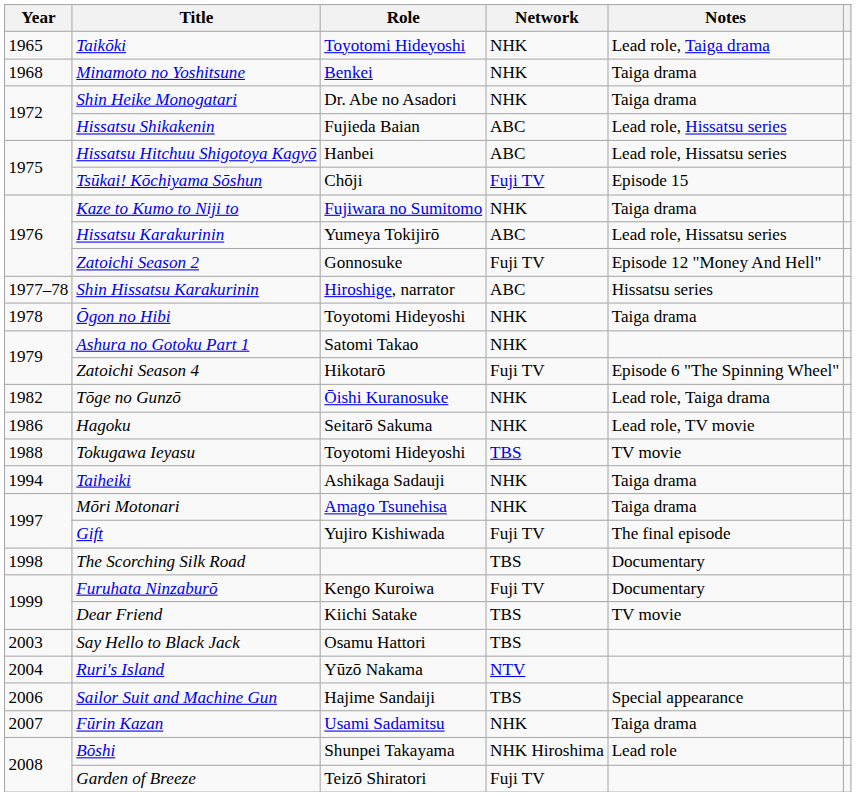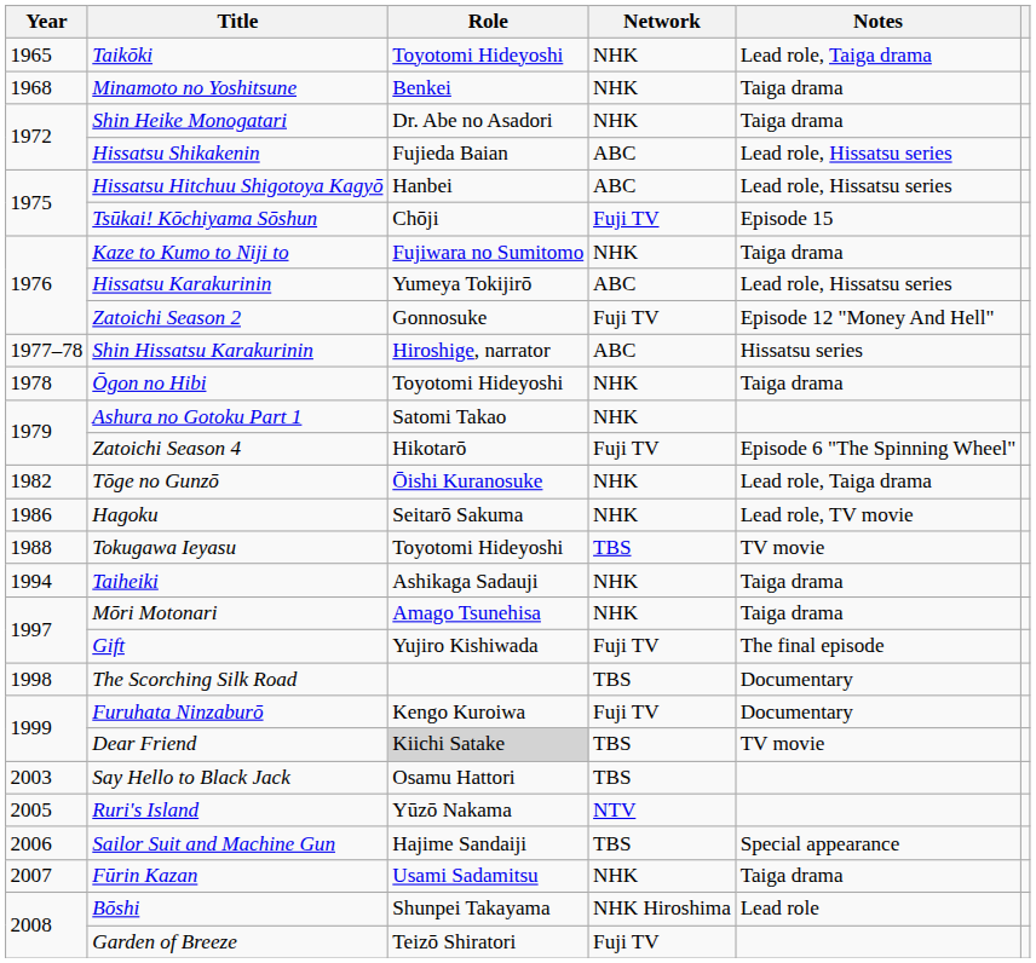 <table class="wikitable sortable">
 <tr>
 <th>Year</th>
 <th>Title</th>
 <th>Role</th>
 <th>Network</th>
 <th>Notes</th>
 <th class="unsortable"></th>
 </tr>
 <tr>
 <td>1965</td>
 <td><em><a href='#'>Taikōki</a></em></td>
 <td><a href='#'>Toyotomi Hideyoshi</a></td>
 <td>NHK</td>
 <td>Lead role, <a href='#'>Taiga drama</a></td>
 <td></td>
 </tr>
 <tr>
 <td>1968</td>
 <td><em><a href='#'>Minamoto no Yoshitsune</a></em></td>
 <td><a href='#'>Benkei</a></td>
 <td>NHK</td>
 <td>Taiga drama</td>
 <td></td>
 </tr>
 <tr>
 <td rowspan=2>1972</td>
 <td><em><a href='#'>Shin Heike Monogatari</a></em></td>
 <td>Dr. Abe no Asadori</td>
 <td>NHK</td>
 <td>Taiga drama</td>
 <td></td>
 </tr>
 <tr>
 <td><em><a href='#'>Hissatsu Shikakenin</a></em></td>
 <td>Fujieda Baian</td>
 <td>ABC</td>
 <td>Lead role, <a href='#'>Hissatsu series</a></td>
 <td></td>
 </tr>
 <tr>
 <td rowspan=2>1975</td>
 <td><em><a href='#'>Hissatsu Hitchuu Shigotoya Kagyō</a></em></td>
 <td>Hanbei</td>
 <td>ABC</td>
 <td>Lead role, Hissatsu series</td>
 <td></td>
 </tr>
 <tr>
 <td><em><a href='#'>Tsūkai! Kōchiyama Sōshun</a></em></td>
 <td>Chōji</td>
 <td><a href='#'>Fuji TV</a></td>
 <td>Episode 15</td>
 <td></td>
 </tr>
 <tr>
 <td rowspan=3>1976</td>
 <td><em><a href='#'>Kaze to Kumo to Niji to</a></em></td>
 <td><a href='#'>Fujiwara no Sumitomo</a></td>
 <td>NHK</td>
 <td>Taiga drama</td>
 <td></td>
 </tr>
 <tr>
 <td><em><a href='#'>Hissatsu Karakurinin</a></em></td>
 <td>Yumeya Tokijirō</td>
 <td>ABC</td>
 <td>Lead role, Hissatsu series</td>
 <td></td>
 </tr>
 <tr>
 <td><em><a href='#'>Zatoichi Season 2</a></em></td>
 <td>Gonnosuke</td>
 <td>Fuji TV</td>
 <td>Episode 12 "Money And Hell"</td>
 <td></td>
 </tr>
 <tr>
 <td>1977–78</td>
 <td><em><a href='#'>Shin Hissatsu Karakurinin</a></em></td>
 <td><a href='#'>Hiroshige</a>, narrator</td>
 <td>ABC</td>
 <td>Hissatsu series</td>
 <td></td>
 </tr>
 <tr>
 <td>1978</td>
 <td><em><a href='#'>Ōgon no Hibi</a></em></td>
 <td>Toyotomi Hideyoshi</td>
 <td>NHK</td>
 <td>Taiga drama</td>
 <td></td>
 </tr>
 <tr>
 <td rowspan=2>1979</td>
 <td><em><a href='#'>Ashura no Gotoku Part 1</a></em></td>
 <td>Satomi Takao</td>
 <td>NHK</td>
 <td></td>
 <td></td>
 </tr>
 <tr>
 <td><em>Zatoichi Season 4</em></td>
 <td>Hikotarō</td>
 <td>Fuji TV</td>
 <td>Episode 6 "The Spinning Wheel"</td>
 <td></td>
 </tr>
 <tr>
 <td>1982</td>
 <td><em>Tōge no Gunzō</em></td>
 <td><a href='#'>Ōishi Kuranosuke</a></td>
 <td>NHK</td>
 <td>Lead role, Taiga drama</td>
 <td></td>
 </tr>
 <tr>
 <td>1986</td>
 <td><em>Hagoku</em></td>
 <td>Seitarō Sakuma</td>
 <td>NHK</td>
 <td>Lead role, TV movie</td>
 <td></td>
 </tr>
 <tr>
 <td>1988</td>
 <td><em>Tokugawa Ieyasu</em></td>
 <td>Toyotomi Hideyoshi</td>
 <td><a href='#'>TBS</a></td>
 <td>TV movie</td>
 <td></td>
 </tr>
 <tr>
 <td>1994</td>
 <td><em><a href='#'>Taiheiki</a></em></td>
 <td>Ashikaga Sadauji</td>
 <td>NHK</td>
 <td>Taiga drama</td>
 <td></td>
 </tr>
 <tr>
 <td rowspan=2>1997</td>
 <td><em>Mōri Motonari</em></td>
 <td><a href='#'>Amago Tsunehisa</a></td>
 <td>NHK</td>
 <td>Taiga drama</td>
 <td></td>
 </tr>
 <tr>
 <td><em><a href='#'>Gift</a></em></td>
 <td>Yujiro Kishiwada</td>
 <td>Fuji TV</td>
 <td>The final episode</td>
 <td></td>
 </tr>
 <tr>
 <td>1998</td>
 <td><em>The Scorching Silk Road</em></td>
 <td></td>
 <td>TBS</td>
 <td>Documentary</td>
 <td></td>
 </tr>
 <tr>
 <td rowspan=2>1999</td>
 <td><em><a href='#'>Furuhata Ninzaburō</a></em></td>
 <td>Kengo Kuroiwa</td>
 <td>Fuji TV</td>
 <td>Documentary</td>
 <td></td>
 </tr>
 <tr>
 <td><em>Dear Friend</em></td>
-<td>Kiichi Satake</td>
+<td style="background: lightgrey;">Kiichi Satake</td>
 <td>TBS</td>
 <td>TV movie</td>
 <td></td>
 </tr>
 <tr>
 <td>2003</td>
 <td><em>Say Hello to Black Jack</em></td>
 <td>Osamu Hattori</td>
 <td>TBS</td>
 <td></td>
 <td></td>
 </tr>
 <tr>
-<td>2004</td>
+<td>2005</td>
 <td><em><a href='#'>Ruri's Island</a></em></td>
 <td>Yūzō Nakama</td>
 <td><a href='#'>NTV</a></td>
 <td></td>
 <td></td>
 </tr>
 <tr>
 <td>2006</td>
 <td><em><a href='#'>Sailor Suit and Machine Gun</a></em></td>
 <td>Hajime Sandaiji</td>
 <td>TBS</td>
 <td>Special appearance</td>
 <td></td>
 </tr>
 <tr>
 <td>2007</td>
 <td><em><a href='#'>Fūrin Kazan</a></em></td>
 <td><a href='#'>Usami Sadamitsu</a></td>
 <td>NHK</td>
 <td>Taiga drama</td>
 <td></td>
 </tr>
 <tr>
 <td rowspan=2>2008</td>
 <td><em><a href='#'>Bōshi</a></em></td>
 <td>Shunpei Takayama</td>
 <td>NHK Hiroshima</td>
 <td>Lead role</td>
 <td></td>
 </tr>
 <tr>
 <td><em>Garden of Breeze</em></td>
 <td>Teizō Shiratori</td>
 <td>Fuji TV</td>
 <td></td>
 <td></td>
 </tr>
 </table>
